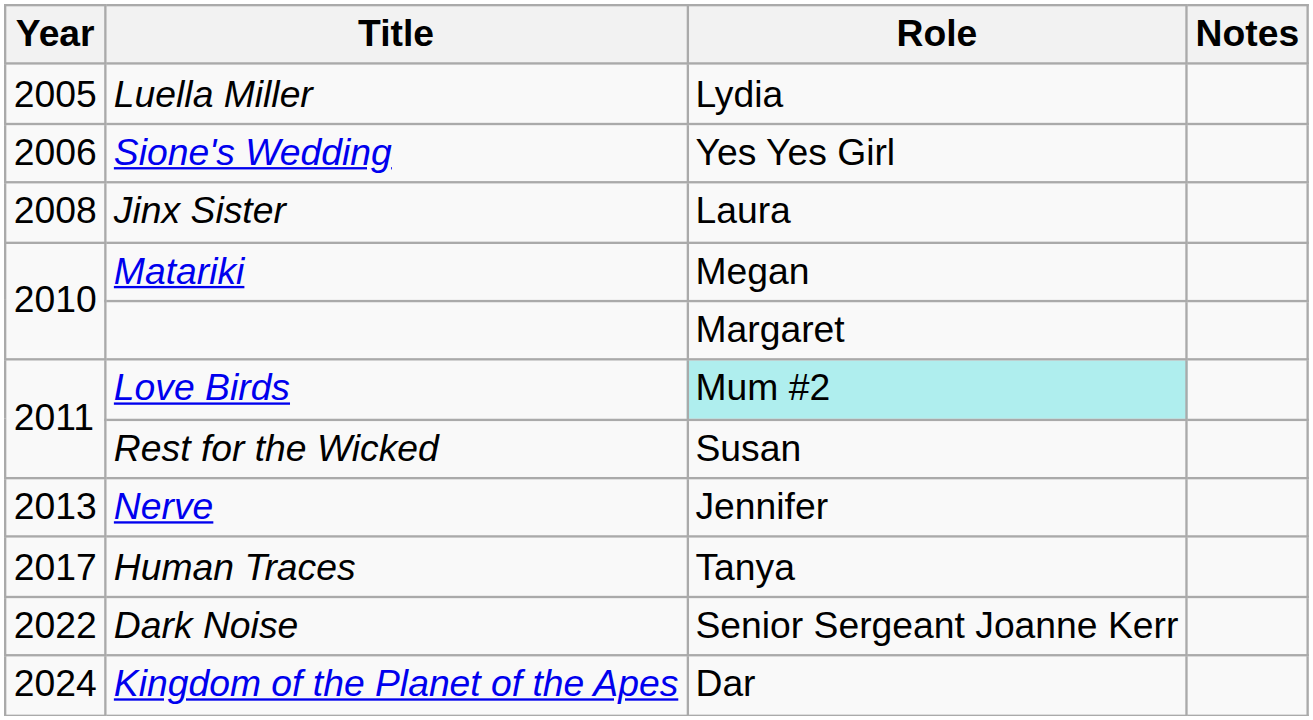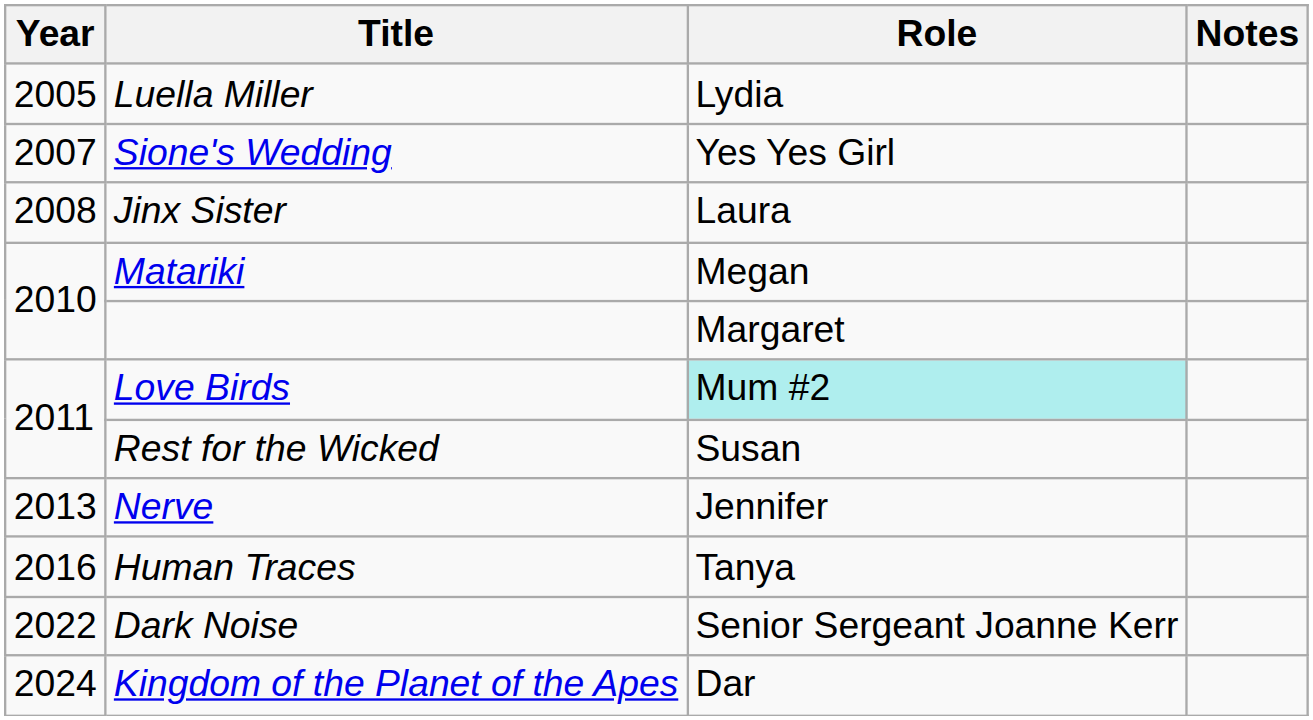 <table class="wikitable sortable">
 <tr>
 <th>Year</th>
 <th>Title</th>
 <th>Role</th>
 <th class="unsortable">Notes</th>
 </tr>
 <tr>
 <td>2005</td>
 <td><em>Luella Miller</em></td>
 <td>Lydia</td>
 <td></td>
 </tr>
 <tr>
-<td>2006</td>
+<td>2007</td>
 <td><em><a href='#'>Sione's Wedding</a></em></td>
 <td>Yes Yes Girl</td>
 <td></td>
 </tr>
 <tr>
 <td>2008</td>
 <td><em>Jinx Sister</em></td>
 <td>Laura</td>
 <td></td>
 </tr>
 <tr>
 <td rowspan="2">2010</td>
 <td><em><a href='#'>Matariki</a></em></td>
 <td>Megan</td>
 <td></td>
 </tr>
 <tr>
 <td><em></em></td>
 <td>Margaret</td>
 <td></td>
 </tr>
 <tr>
 <td rowspan="2">2011</td>
 <td><em><a href='#'>Love Birds</a></em></td>
 <td style="background: paleturquoise;">Mum #2</td>
 <td></td>
 </tr>
 <tr>
 <td><em>Rest for the Wicked</em></td>
 <td>Susan</td>
 <td></td>
 </tr>
 <tr>
 <td>2013</td>
 <td><em><a href='#'>Nerve</a></em></td>
 <td>Jennifer</td>
 <td></td>
 </tr>
 <tr>
-<td>2017</td>
+<td>2016</td>
 <td><em>Human Traces</em></td>
 <td>Tanya</td>
 <td></td>
 </tr>
 <tr>
 <td>2022</td>
 <td><em>Dark Noise</em></td>
 <td>Senior Sergeant Joanne Kerr</td>
 <td></td>
 </tr>
 <tr>
 <td>2024</td>
 <td><em><a href='#'>Kingdom of the Planet of the Apes</a></em></td>
 <td>Dar</td>
 <td></td>
 </tr>
 </table>
